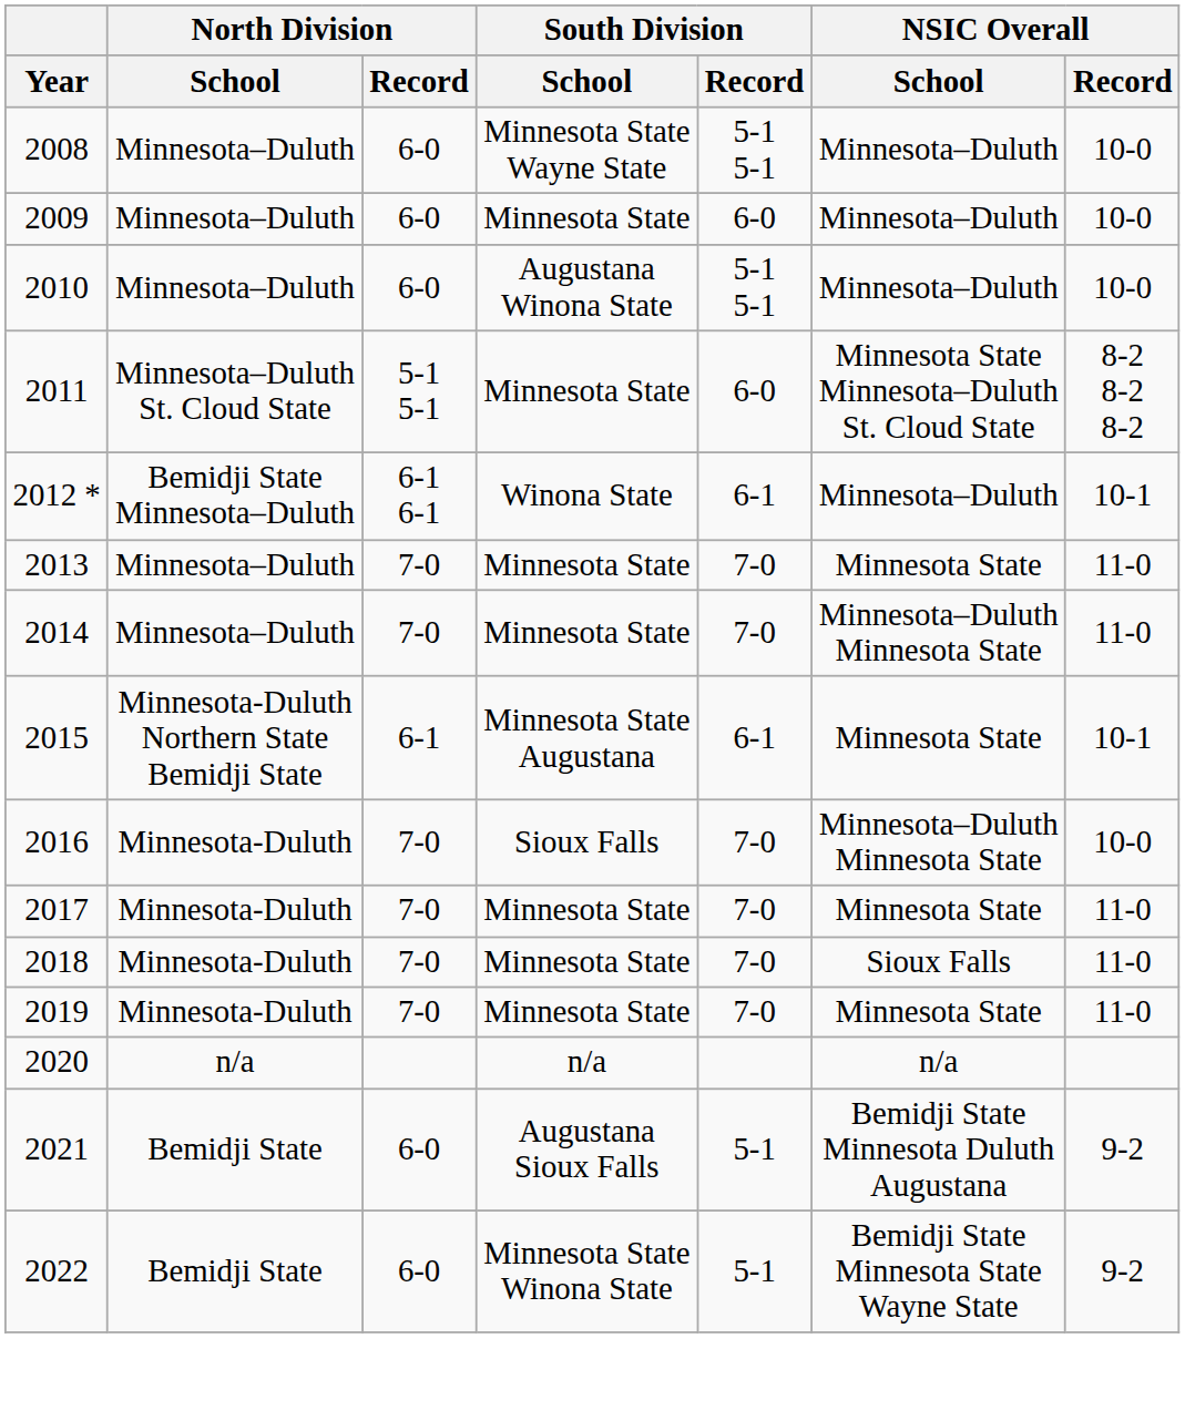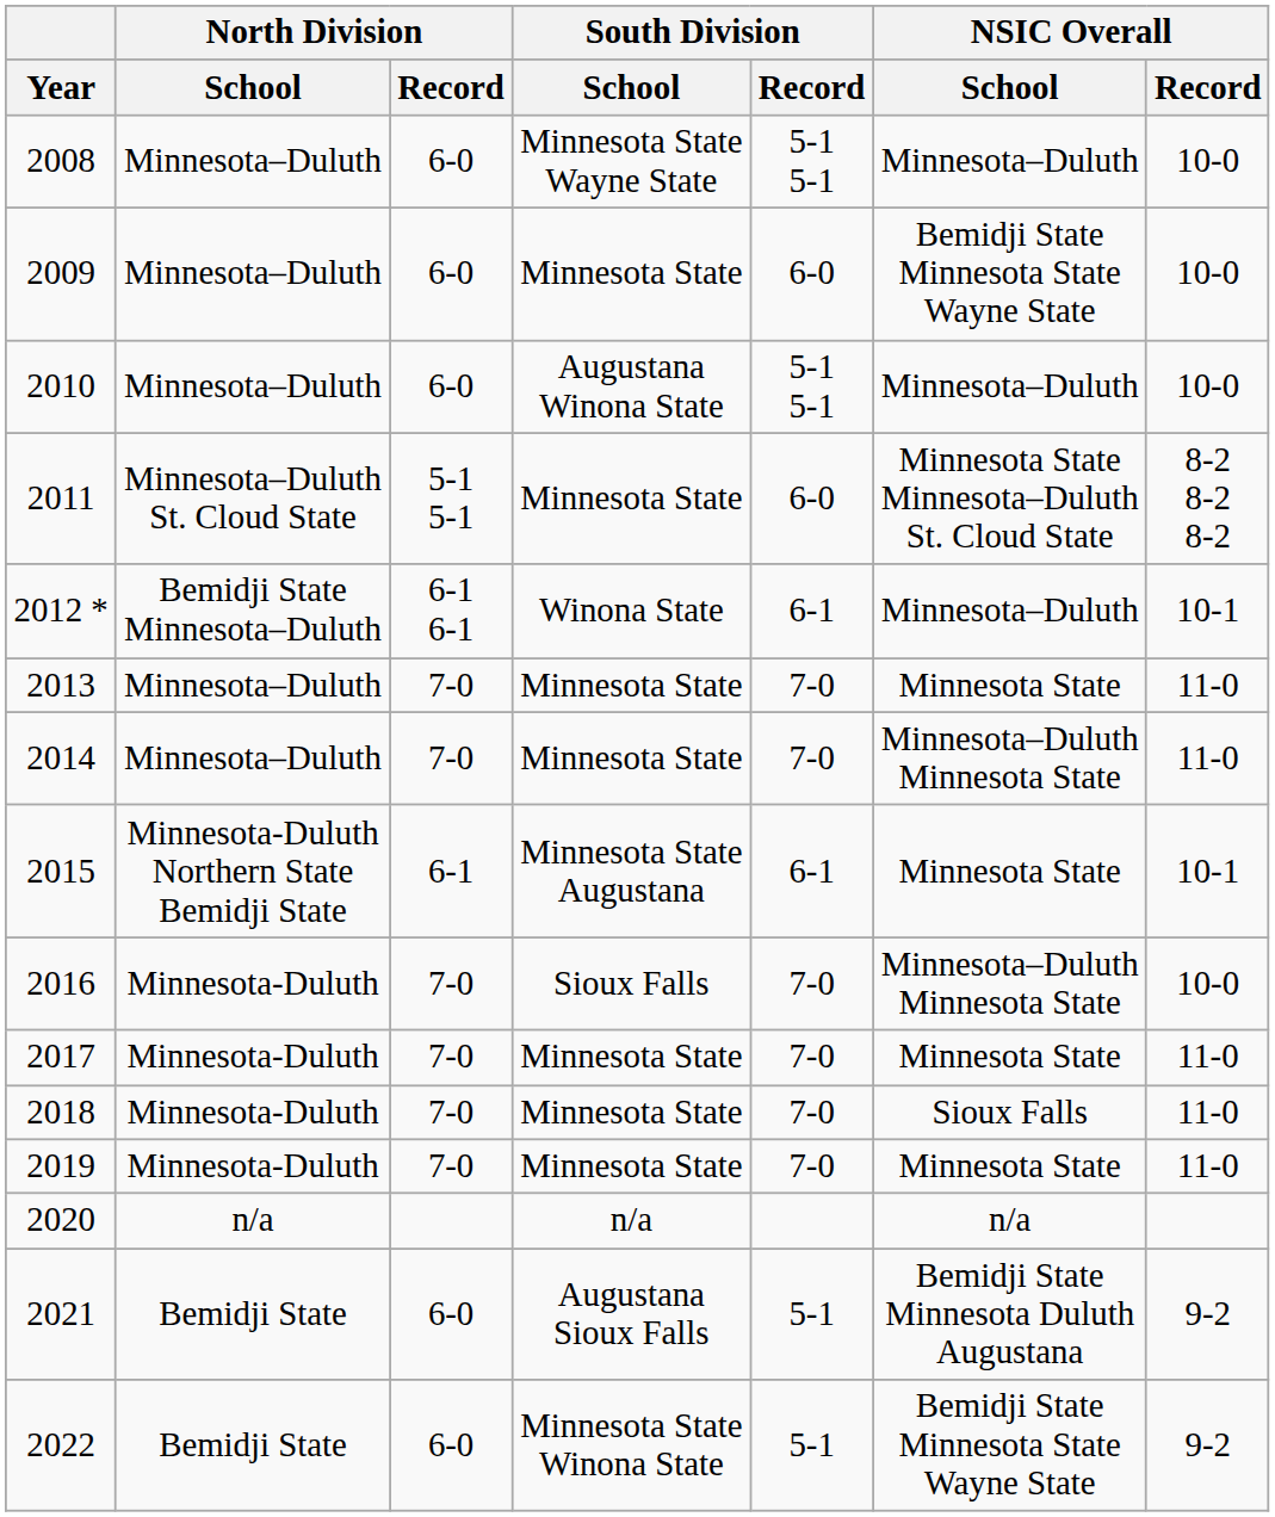 <table class="wikitable" style="text-align:center">
 <tr>
 <th></th>
 <th colspan=2>North Division</th>
 <th colspan=2>South Division</th>
 <th colspan=2>NSIC Overall</th>
 </tr>
 <tr>
 <th>Year</th>
 <th>School</th>
 <th>Record</th>
 <th>School</th>
 <th>Record</th>
 <th>School</th>
 <th>Record</th>
 </tr>
 <tr>
 <td>2008</td>
 <td>Minnesota–Duluth</td>
 <td>6-0</td>
 <td>Minnesota State<br>Wayne State</td>
 <td>5-1<br>5-1</td>
 <td>Minnesota–Duluth</td>
 <td>10-0</td>
 </tr>
 <tr>
 <td>2009</td>
 <td>Minnesota–Duluth</td>
 <td>6-0</td>
 <td>Minnesota State</td>
 <td>6-0</td>
-<td>Minnesota–Duluth</td>
+<td>Bemidji State<br>Minnesota State<br>Wayne State</td>
 <td>10-0</td>
 </tr>
 <tr>
 <td>2010</td>
 <td>Minnesota–Duluth</td>
 <td>6-0</td>
 <td>Augustana<br>Winona State</td>
 <td>5-1<br>5-1</td>
 <td>Minnesota–Duluth</td>
 <td>10-0</td>
 </tr>
 <tr>
 <td>2011</td>
 <td>Minnesota–Duluth<br>St. Cloud State</td>
 <td>5-1<br>5-1</td>
 <td>Minnesota State</td>
 <td>6-0</td>
 <td>Minnesota State<br>Minnesota–Duluth<br>St. Cloud State</td>
 <td>8-2<br>8-2<br>8-2</td>
 </tr>
 <tr>
 <td>2012 *</td>
 <td>Bemidji State<br>Minnesota–Duluth</td>
 <td>6-1<br>6-1</td>
 <td>Winona State</td>
 <td>6-1</td>
 <td>Minnesota–Duluth</td>
 <td>10-1</td>
 </tr>
 <tr>
 <td>2013</td>
 <td>Minnesota–Duluth</td>
 <td>7-0</td>
 <td>Minnesota State</td>
 <td>7-0</td>
 <td>Minnesota State</td>
 <td>11-0</td>
 </tr>
 <tr>
 <td>2014</td>
 <td>Minnesota–Duluth</td>
 <td>7-0</td>
 <td>Minnesota State</td>
 <td>7-0</td>
 <td>Minnesota–Duluth<br>Minnesota State</td>
 <td>11-0</td>
 </tr>
 <tr>
 <td>2015</td>
 <td>Minnesota-Duluth<br>Northern State<br>Bemidji State</td>
 <td>6-1</td>
 <td>Minnesota State<br>Augustana</td>
 <td>6-1</td>
 <td>Minnesota State</td>
 <td>10-1</td>
 </tr>
 <tr>
 <td>2016</td>
 <td>Minnesota-Duluth</td>
 <td>7-0</td>
 <td>Sioux Falls</td>
 <td>7-0</td>
 <td>Minnesota–Duluth<br>Minnesota State</td>
 <td>10-0</td>
 </tr>
 <tr>
 <td>2017</td>
 <td>Minnesota-Duluth</td>
 <td>7-0</td>
 <td>Minnesota State</td>
 <td>7-0</td>
 <td>Minnesota State</td>
 <td>11-0</td>
 </tr>
 <tr>
 <td>2018</td>
 <td>Minnesota-Duluth</td>
 <td>7-0</td>
 <td>Minnesota State</td>
 <td>7-0</td>
 <td>Sioux Falls</td>
 <td>11-0</td>
 </tr>
 <tr>
 <td>2019</td>
 <td>Minnesota-Duluth</td>
 <td>7-0</td>
 <td>Minnesota State</td>
 <td>7-0</td>
 <td>Minnesota State</td>
 <td>11-0</td>
 </tr>
 <tr>
 <td>2020</td>
 <td>n/a</td>
 <td></td>
 <td>n/a</td>
 <td></td>
 <td>n/a</td>
 <td></td>
 </tr>
 <tr>
 <td>2021</td>
 <td>Bemidji State</td>
 <td>6-0</td>
 <td>Augustana<br>Sioux Falls</td>
 <td>5-1</td>
 <td>Bemidji State<br>Minnesota Duluth<br>Augustana</td>
 <td>9-2</td>
 </tr>
 <tr>
 <td>2022</td>
 <td>Bemidji State</td>
 <td>6-0</td>
 <td>Minnesota State<br>Winona State</td>
 <td>5-1</td>
 <td>Bemidji State<br>Minnesota State<br>Wayne State</td>
 <td>9-2</td>
 </tr>
 </table>
